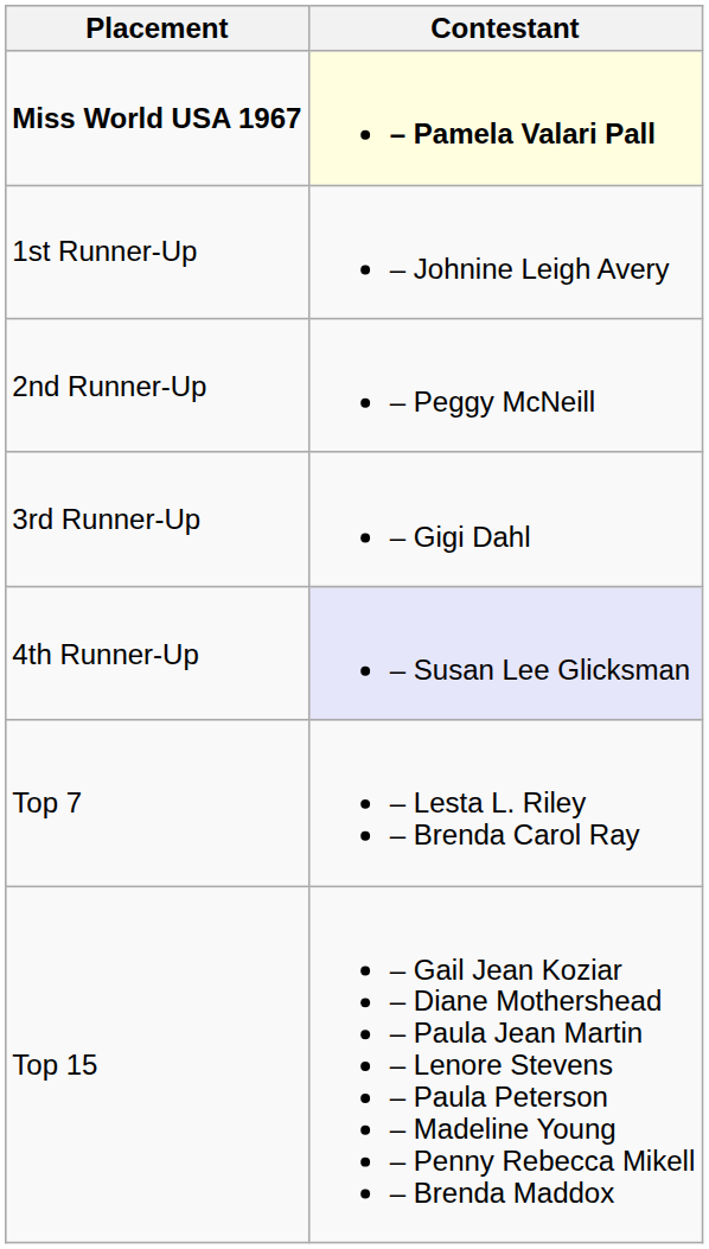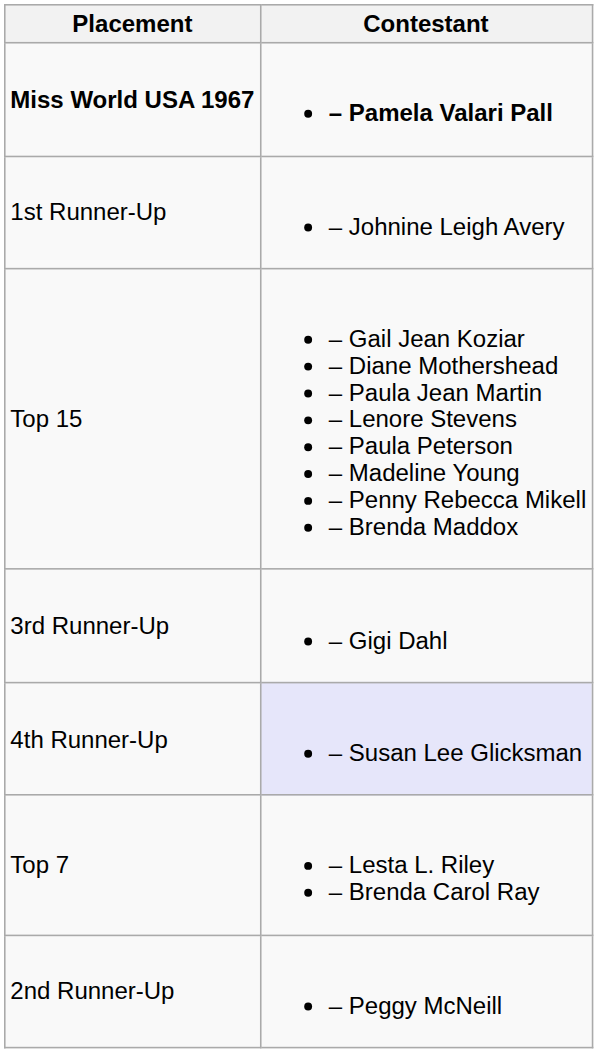 <table class="wikitable sortable" style="font-size: 95%;">
 <tr>
 <th>Placement</th>
 <th>Contestant</th>
 </tr>
 <tr>
 <td><strong>Miss World USA 1967</strong></td>
-<td style="background: lightyellow;"><br><ul><li><strong> – Pamela Valari Pall</strong></li></ul></td>
+<td><br><ul><li><strong> – Pamela Valari Pall</strong></li></ul></td>
 </tr>
 <tr>
 <td>1st Runner-Up</td>
 <td><br><ul><li> – Johnine Leigh Avery</li></ul></td>
 </tr>
 <tr>
-<td>2nd Runner-Up</td>
-<td><br><ul><li> – Peggy McNeill</li></ul></td>
+<td>Top 15</td>
+<td><br><ul><li> – Gail Jean Koziar</li><li> – Diane Mothershead</li><li> – Paula Jean Martin</li><li> – Lenore Stevens</li><li> – Paula Peterson</li><li> – Madeline Young</li><li> – Penny Rebecca Mikell</li><li> – Brenda Maddox</li></ul></td>
 </tr>
 <tr>
 <td>3rd Runner-Up</td>
 <td><br><ul><li> – Gigi Dahl</li></ul></td>
 </tr>
 <tr>
 <td>4th Runner-Up</td>
 <td style="background: lavender;"><br><ul><li> – Susan Lee Glicksman</li></ul></td>
 </tr>
 <tr>
 <td>Top 7</td>
 <td><br><ul><li> – Lesta L. Riley</li><li> – Brenda Carol Ray</li></ul></td>
 </tr>
 <tr>
-<td>Top 15</td>
-<td><br><ul><li> – Gail Jean Koziar</li><li> – Diane Mothershead</li><li> – Paula Jean Martin</li><li> – Lenore Stevens</li><li> – Paula Peterson</li><li> – Madeline Young</li><li> – Penny Rebecca Mikell</li><li> – Brenda Maddox</li></ul></td>
+<td>2nd Runner-Up</td>
+<td><br><ul><li> – Peggy McNeill</li></ul></td>
 </tr>
 </table>
